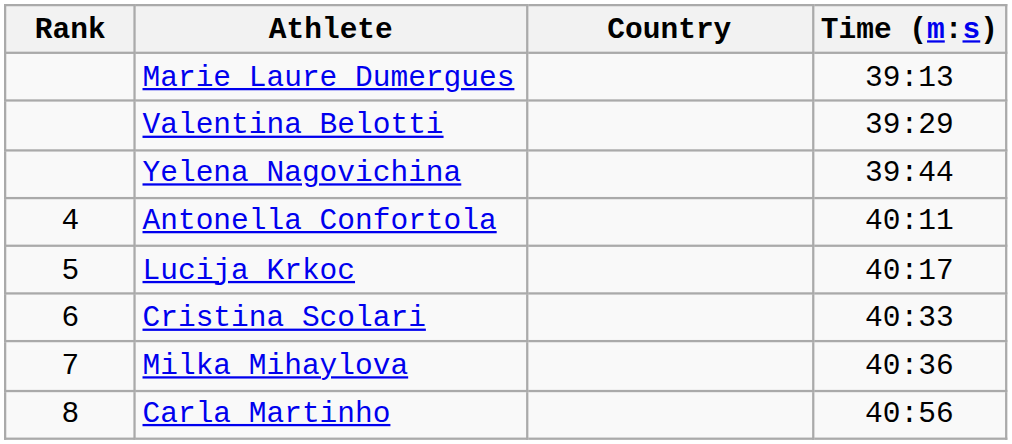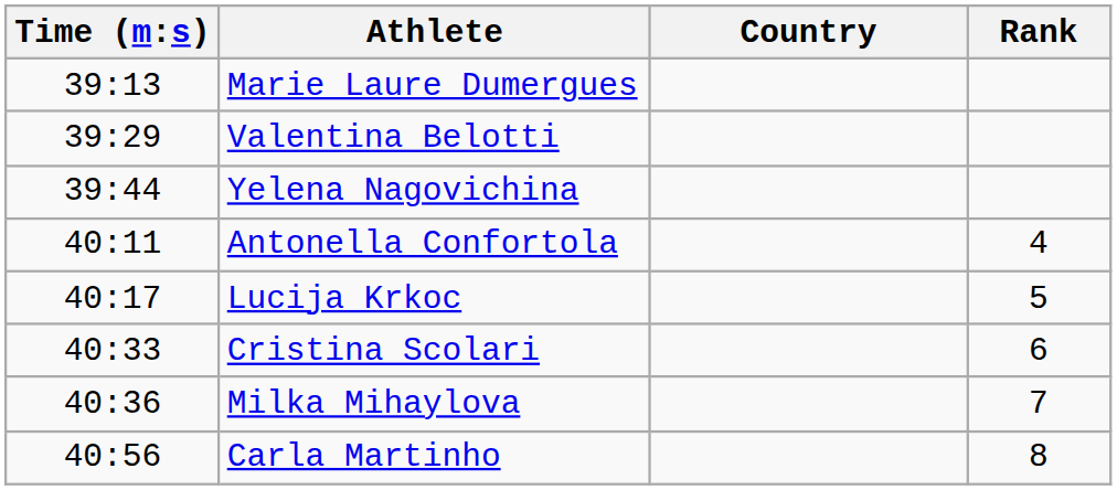 <table class="wikitable" width=50%>
 <tr>
-<th width=5%>Rank</th>
+<th width=10%>Time (<a href='#'>m</a>:<a href='#'>s</a>)</th>
 <th width=20%>Athlete</th>
 <th width=15%>Country</th>
-<th width=10%>Time (<a href='#'>m</a>:<a href='#'>s</a>)</th>
+<th width=5%>Rank</th>
 </tr>
 <tr align="center">
-<td></td>
+<td>39:13</td>
 <td align="left"><a href='#'>Marie Laure Dumergues</a></td>
 <td align="left"></td>
-<td>39:13</td>
+<td></td>
 </tr>
 <tr align="center">
-<td></td>
+<td>39:29</td>
 <td align="left"><a href='#'>Valentina Belotti</a></td>
 <td align="left"></td>
-<td>39:29</td>
+<td></td>
 </tr>
 <tr align="center">
-<td></td>
+<td>39:44</td>
 <td align="left"><a href='#'>Yelena Nagovichina</a></td>
 <td align="left"></td>
-<td>39:44</td>
+<td></td>
 </tr>
 <tr align="center">
-<td>4</td>
+<td>40:11</td>
 <td align="left"><a href='#'>Antonella Confortola</a></td>
 <td align="left"></td>
-<td>40:11</td>
+<td>4</td>
 </tr>
 <tr align="center">
-<td>5</td>
+<td>40:17</td>
 <td align="left"><a href='#'>Lucija Krkoc</a></td>
 <td align="left"></td>
-<td>40:17</td>
+<td>5</td>
 </tr>
 <tr align="center">
-<td>6</td>
+<td>40:33</td>
 <td align="left"><a href='#'>Cristina Scolari</a></td>
 <td align="left"></td>
-<td>40:33</td>
+<td>6</td>
 </tr>
 <tr align="center">
-<td>7</td>
+<td>40:36</td>
 <td align="left"><a href='#'>Milka Mihaylova</a></td>
 <td align="left"></td>
-<td>40:36</td>
+<td>7</td>
 </tr>
 <tr align="center">
-<td>8</td>
+<td>40:56</td>
 <td align="left"><a href='#'>Carla Martinho</a></td>
 <td align="left"></td>
-<td>40:56</td>
+<td>8</td>
 </tr>
 </table>
